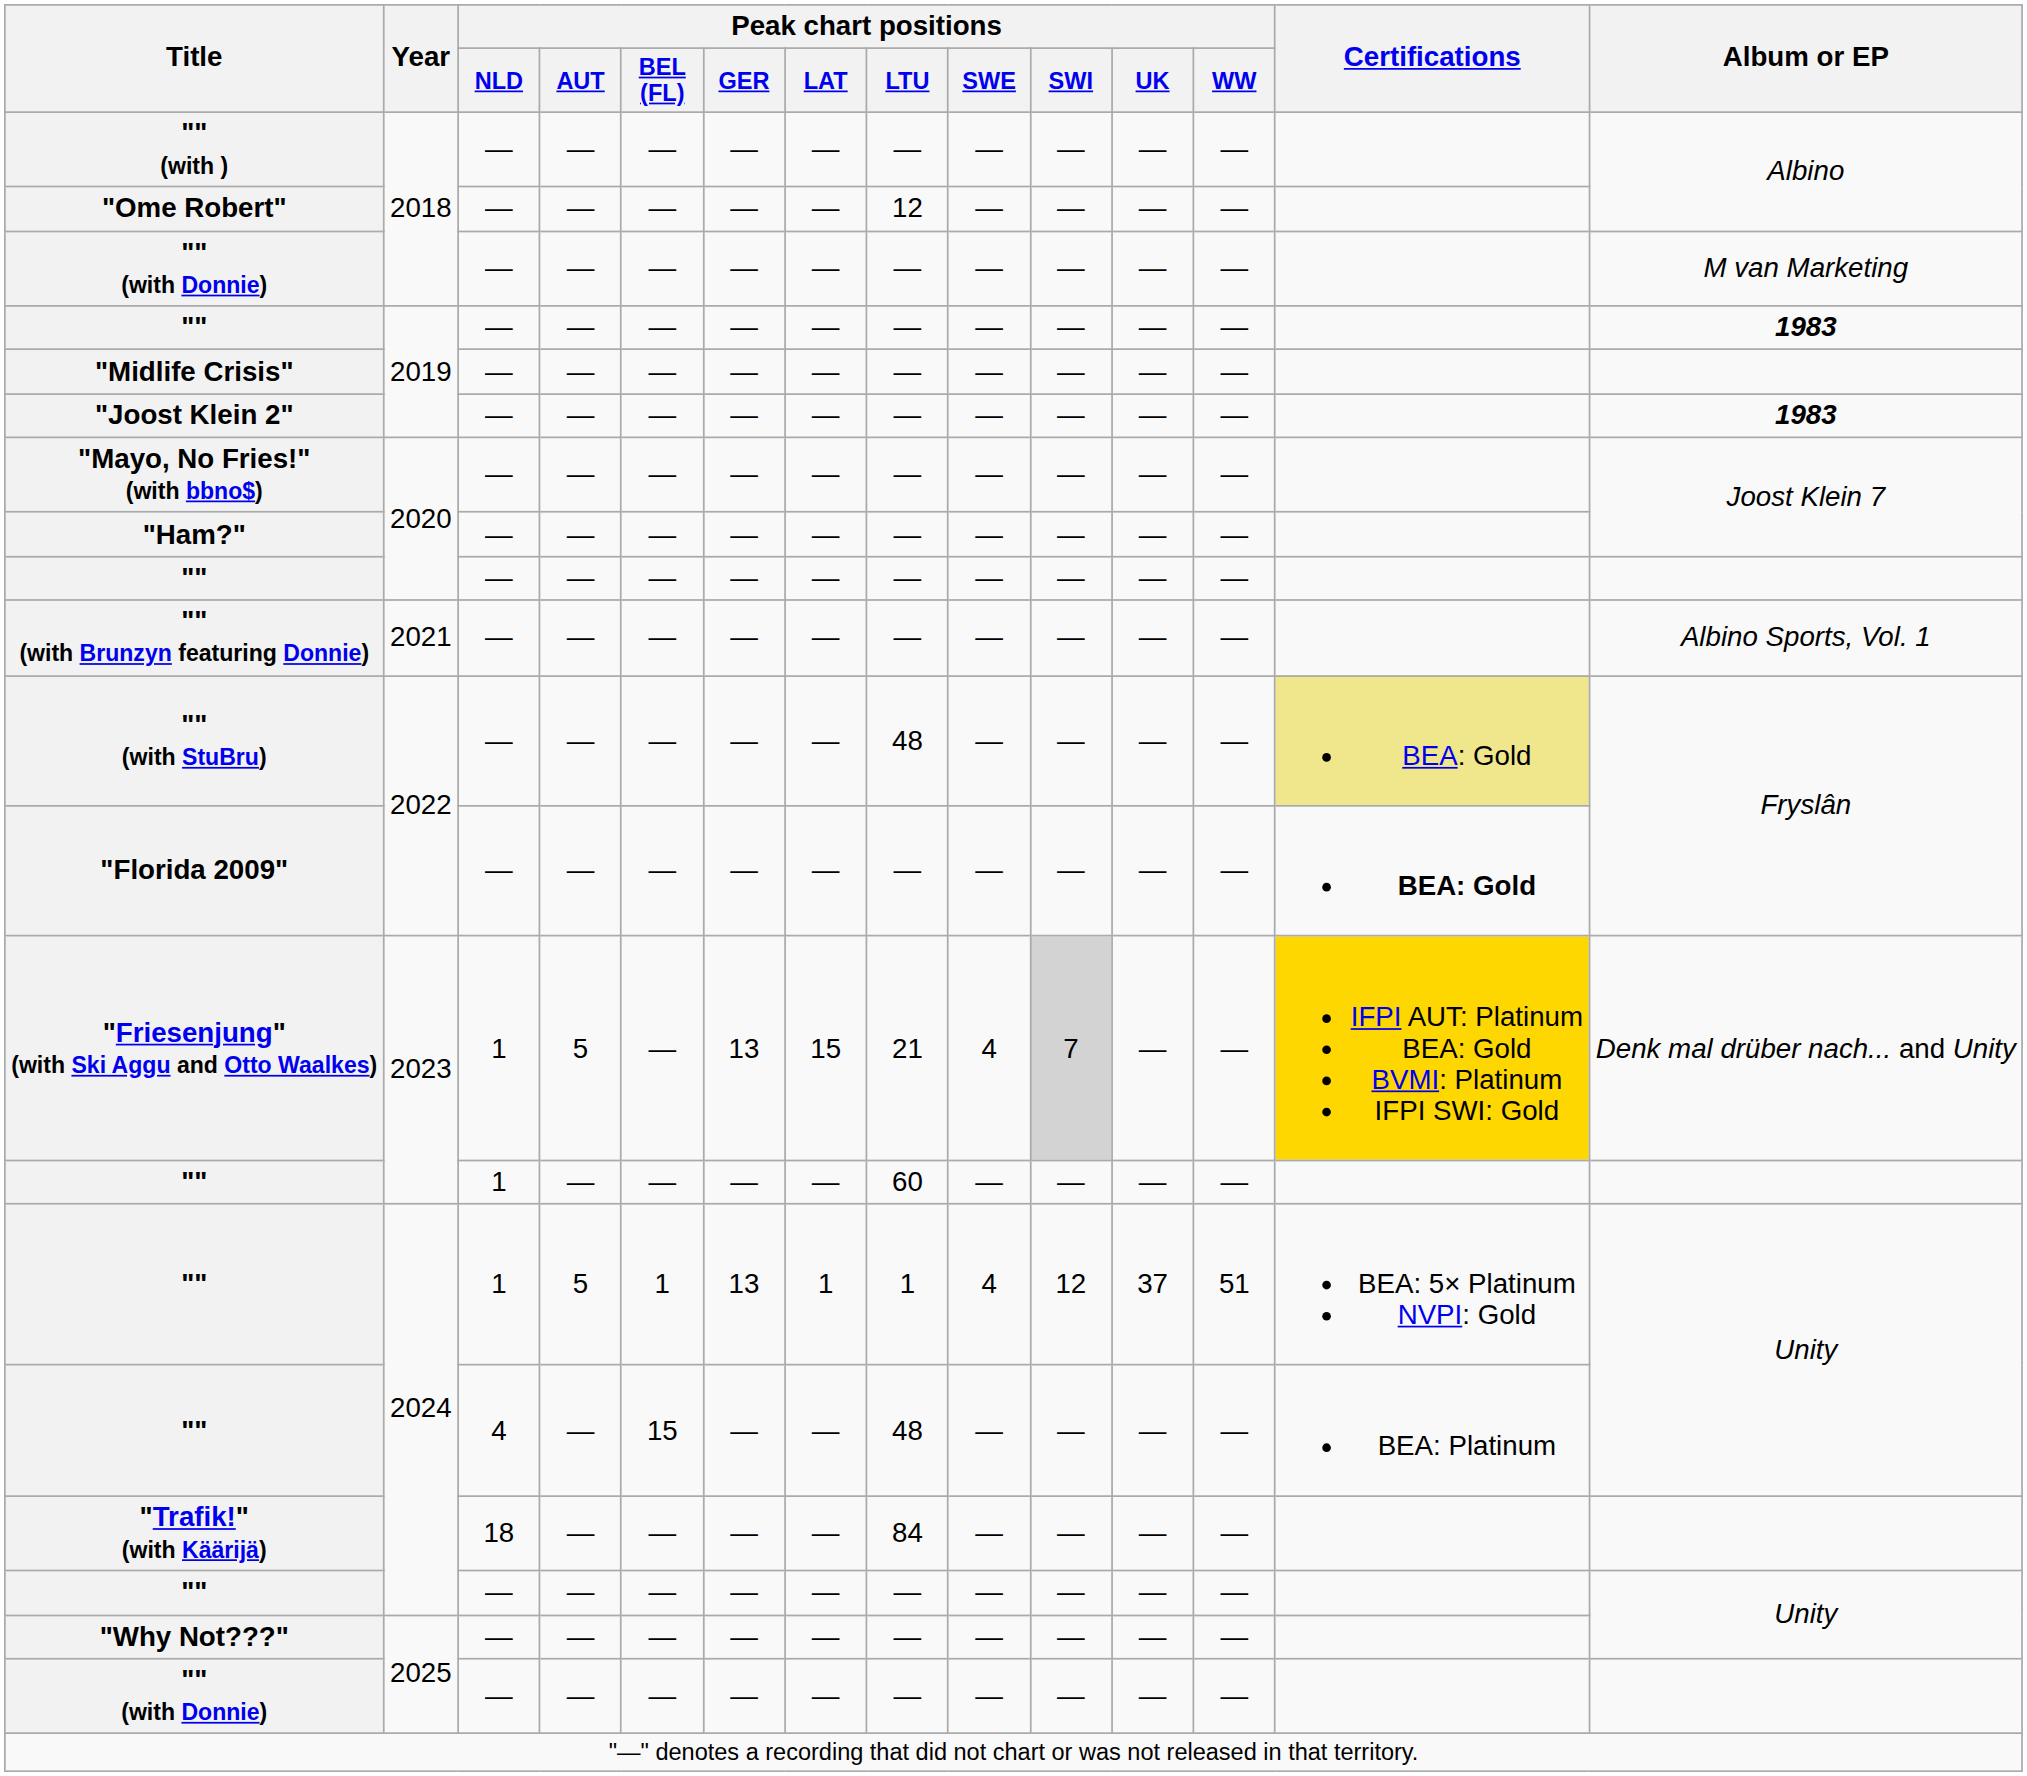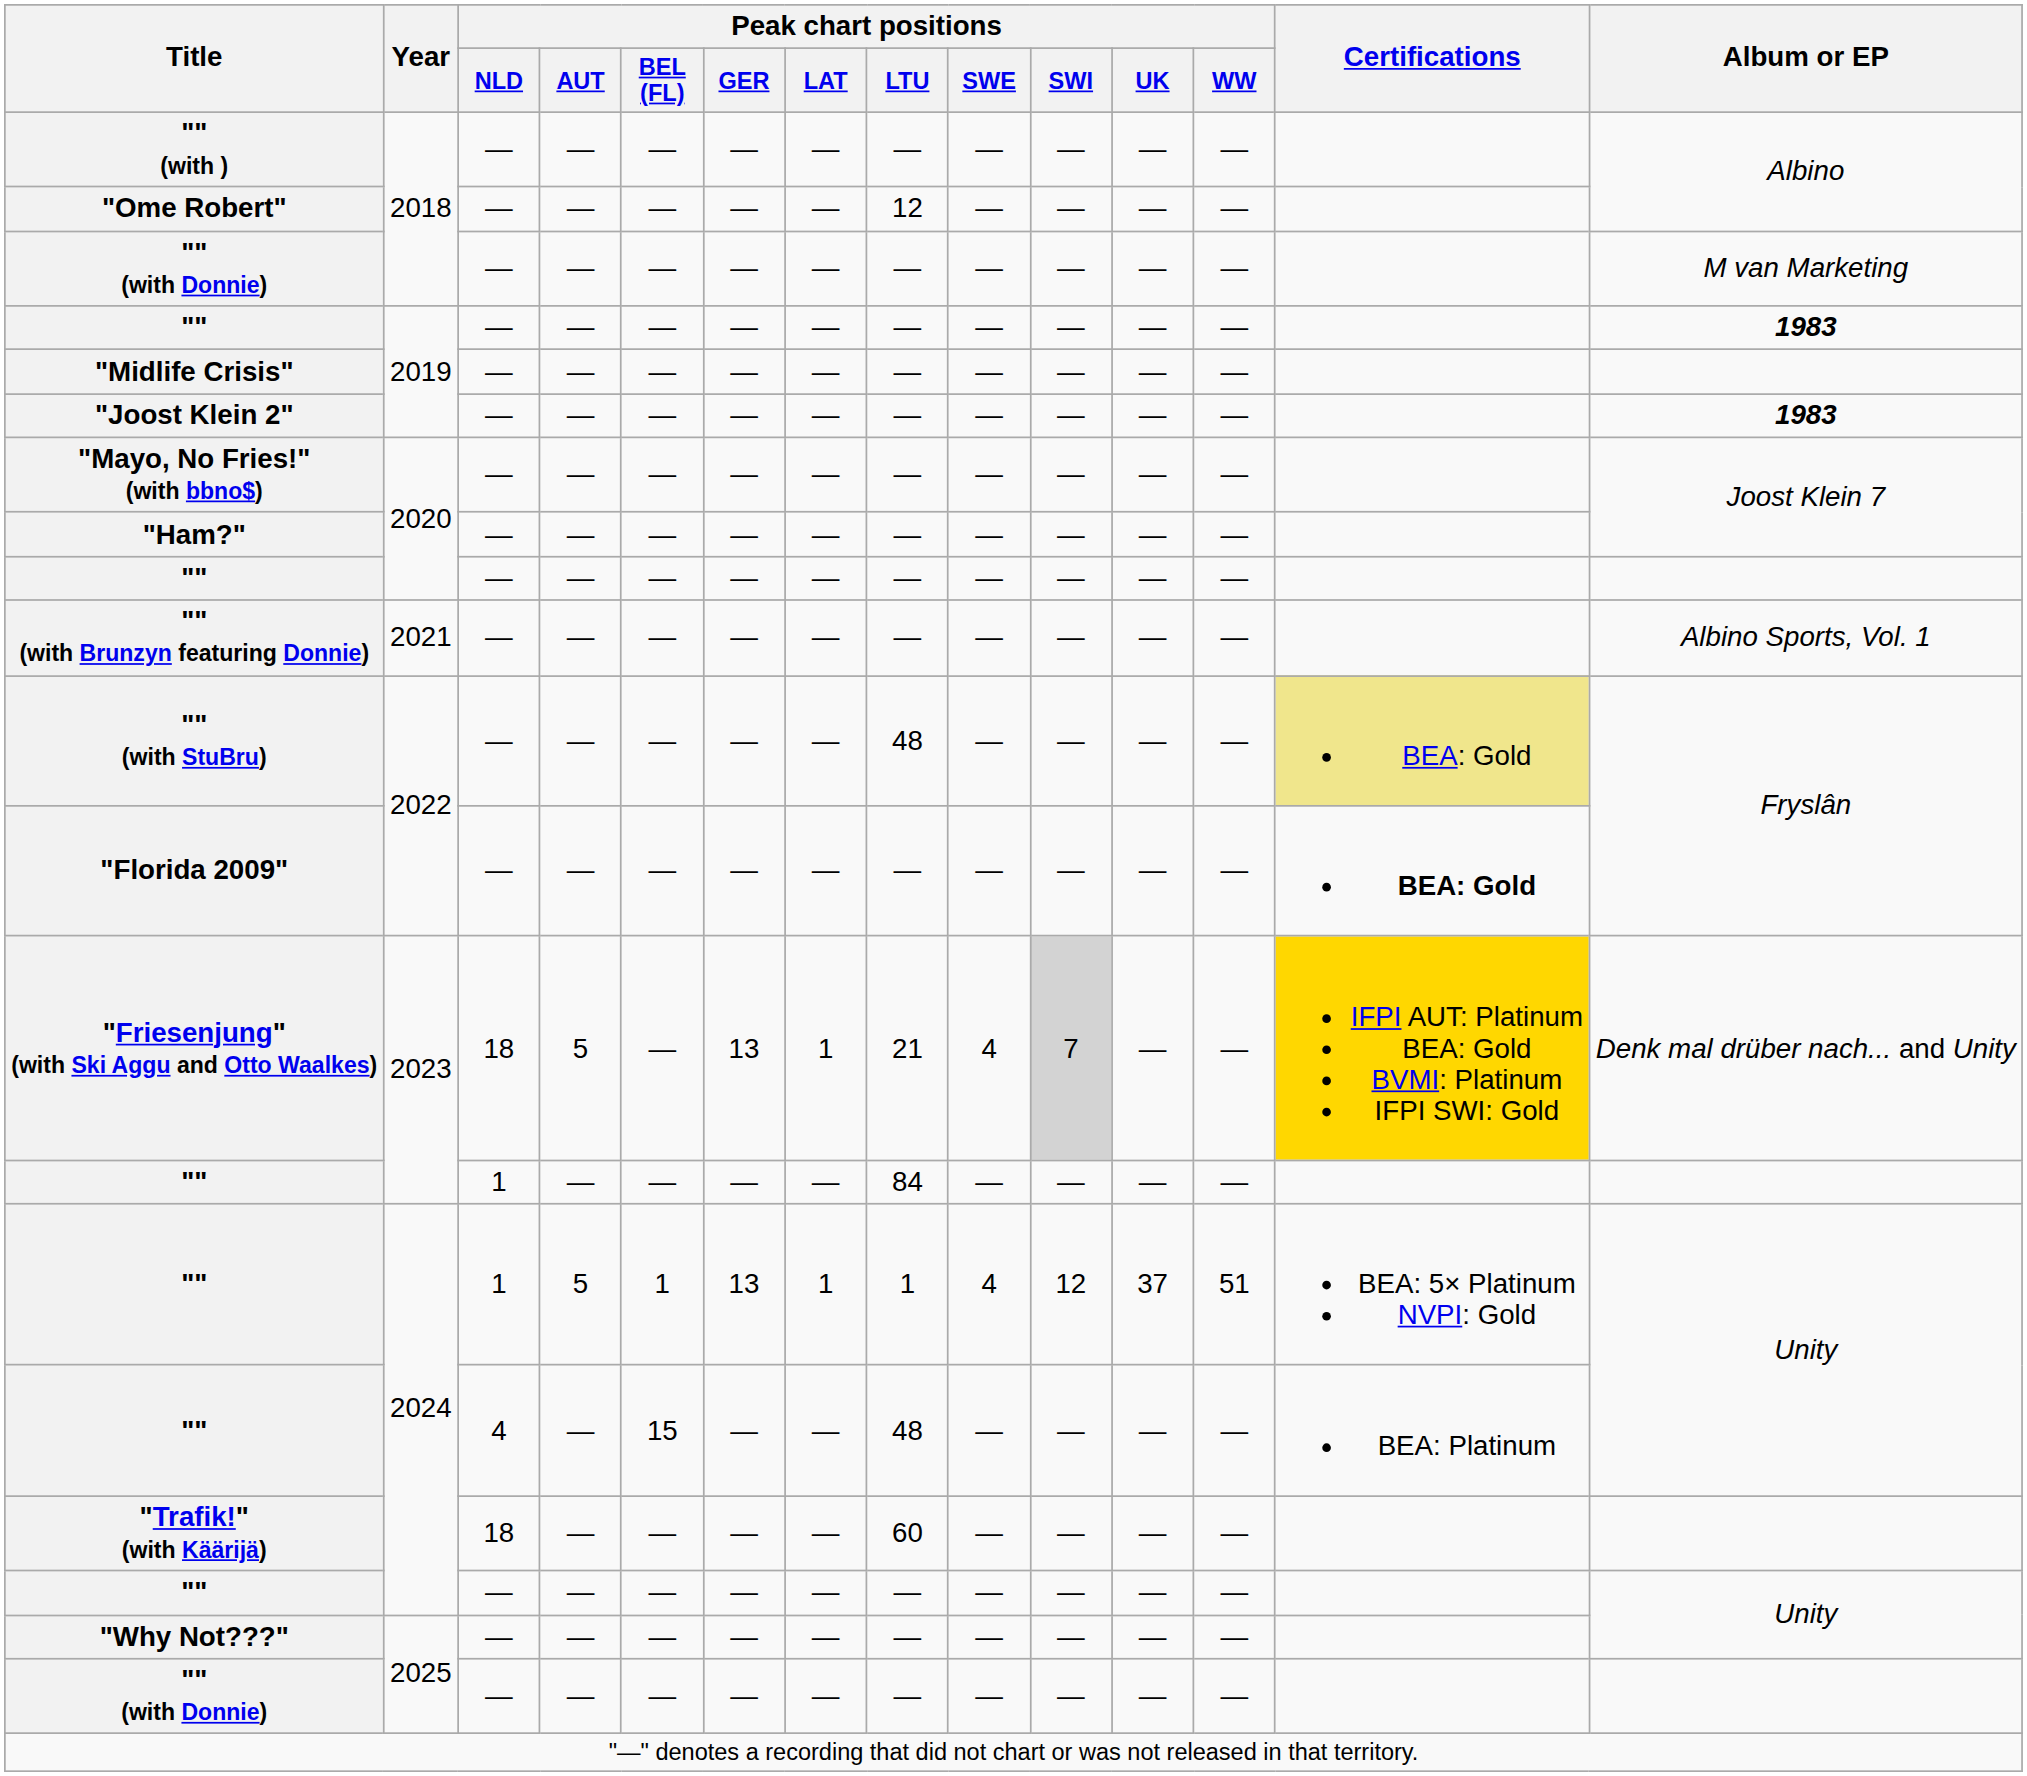 <table class="wikitable plainrowheaders" style="text-align:center;">
 <tr>
 <th scope="col" rowspan="2">Title</th>
 <th scope="col" rowspan="2">Year</th>
 <th scope="col" colspan="10">Peak chart positions</th>
 <th scope="col" rowspan="2"><a href='#'>Certifications</a></th>
 <th scope="col" rowspan="2">Album or EP</th>
 </tr>
 <tr>
 <th scope="col" style="width:3em;font-size:85%;"><a href='#'>NLD</a><br></th>
 <th scope="col" style="width:3em;font-size:85%;"><a href='#'>AUT</a><br></th>
 <th scope="col" style="width:3em;font-size:85%;"><a href='#'>BEL<br>(FL)</a><br></th>
 <th scope="col" style="width:3em;font-size:85%;"><a href='#'>GER</a><br></th>
 <th scope="col" style="width:3em;font-size:85%;"><a href='#'>LAT</a><br></th>
 <th scope="col" style="width:3em;font-size:85%;"><a href='#'>LTU</a><br></th>
 <th scope="col" style="width:3em;font-size:85%;"><a href='#'>SWE</a><br></th>
 <th scope="col" style="width:3em;font-size:85%;"><a href='#'>SWI</a><br></th>
 <th scope="col" style="width:3em;font-size:85%;"><a href='#'>UK</a><br></th>
 <th scope="col" style="width:3em;font-size:85%;"><a href='#'>WW</a><br></th>
 </tr>
 <tr>
 <th scope="row">""<br><small>(with )</small></th>
 <td rowspan="3">2018</td>
 <td>—</td>
 <td>—</td>
 <td>—</td>
 <td>—</td>
 <td>—</td>
 <td>—</td>
 <td>—</td>
 <td>—</td>
 <td>—</td>
 <td>—</td>
 <td></td>
 <td rowspan="2"><em>Albino</em></td>
 </tr>
 <tr>
 <th scope="row">"Ome Robert"</th>
 <td>—</td>
 <td>—</td>
 <td>—</td>
 <td>—</td>
 <td>—</td>
 <td>12</td>
 <td>—</td>
 <td>—</td>
 <td>—</td>
 <td>—</td>
 <td></td>
 </tr>
 <tr>
 <th scope="row">""<br><small>(with <a href='#'>Donnie</a>)</small></th>
 <td>—</td>
 <td>—</td>
 <td>—</td>
 <td>—</td>
 <td>—</td>
 <td>—</td>
 <td>—</td>
 <td>—</td>
 <td>—</td>
 <td>—</td>
 <td></td>
 <td><em>M van Marketing</em></td>
 </tr>
 <tr>
 <th scope="row">""</th>
 <td rowspan="3">2019</td>
 <td>—</td>
 <td>—</td>
 <td>—</td>
 <td>—</td>
 <td>—</td>
 <td>—</td>
 <td>—</td>
 <td>—</td>
 <td>—</td>
 <td>—</td>
 <td></td>
 <td><strong><em>1983</em></strong></td>
 </tr>
 <tr>
 <th scope="row">"Midlife Crisis"</th>
 <td>—</td>
 <td>—</td>
 <td>—</td>
 <td>—</td>
 <td>—</td>
 <td>—</td>
 <td>—</td>
 <td>—</td>
 <td>—</td>
 <td>—</td>
 <td></td>
 <td></td>
 </tr>
 <tr>
 <th scope="row">"Joost Klein 2"</th>
 <td>—</td>
 <td>—</td>
 <td>—</td>
 <td>—</td>
 <td>—</td>
 <td>—</td>
 <td>—</td>
 <td>—</td>
 <td>—</td>
 <td>—</td>
 <td></td>
 <td><strong><em>1983</em></strong></td>
 </tr>
 <tr>
 <th scope="row">"Mayo, No Fries!"<br><small>(with <a href='#'>bbno$</a>)</small></th>
 <td rowspan="3">2020</td>
 <td>—</td>
 <td>—</td>
 <td>—</td>
 <td>—</td>
 <td>—</td>
 <td>—</td>
 <td>—</td>
 <td>—</td>
 <td>—</td>
 <td>—</td>
 <td></td>
 <td rowspan="2"><em>Joost Klein 7</em></td>
 </tr>
 <tr>
 <th scope="row">"Ham?"</th>
 <td>—</td>
 <td>—</td>
 <td>—</td>
 <td>—</td>
 <td>—</td>
 <td>—</td>
 <td>—</td>
 <td>—</td>
 <td>—</td>
 <td>—</td>
 <td></td>
 </tr>
 <tr>
 <th scope="row">""</th>
 <td>—</td>
 <td>—</td>
 <td>—</td>
 <td>—</td>
 <td>—</td>
 <td>—</td>
 <td>—</td>
 <td>—</td>
 <td>—</td>
 <td>—</td>
 <td></td>
 <td></td>
 </tr>
 <tr>
 <th scope="row">""<br><small>(with <a href='#'>Brunzyn</a> featuring <a href='#'>Donnie</a>)</small></th>
 <td>2021</td>
 <td>—</td>
 <td>—</td>
 <td>—</td>
 <td>—</td>
 <td>—</td>
 <td>—</td>
 <td>—</td>
 <td>—</td>
 <td>—</td>
 <td>—</td>
 <td></td>
 <td><em>Albino Sports, Vol. 1</em></td>
 </tr>
 <tr>
 <th scope="row">""<br><small>(with <a href='#'>StuBru</a>)</small></th>
 <td rowspan="2">2022</td>
 <td>—</td>
 <td>—</td>
 <td>—</td>
 <td>—</td>
 <td>—</td>
 <td>48</td>
 <td>—</td>
 <td>—</td>
 <td>—</td>
 <td>—</td>
 <td style="background: khaki;"><br><ul><li><a href='#'>BEA</a>: Gold</li></ul></td>
 <td rowspan="2"><em>Fryslân</em></td>
 </tr>
 <tr>
 <th scope="row">"Florida 2009"</th>
 <td>—</td>
 <td>—</td>
 <td>—</td>
 <td>—</td>
 <td>—</td>
 <td>—</td>
 <td>—</td>
 <td>—</td>
 <td>—</td>
 <td>—</td>
 <td><strong><br><ul><li>BEA: Gold</li></ul></strong></td>
 </tr>
 <tr>
 <th scope="row">"<a href='#'>Friesenjung</a>"<br><small>(with <a href='#'>Ski Aggu</a> and <a href='#'>Otto Waalkes</a>)</small></th>
 <td rowspan="2">2023</td>
-<td>1</td>
+<td>18</td>
 <td>5</td>
 <td>—</td>
 <td>13</td>
-<td>15</td>
+<td>1</td>
 <td>21</td>
 <td>4</td>
 <td style="background: lightgrey;">7</td>
 <td>—</td>
 <td>—</td>
 <td style="background: gold;"><br><ul><li><a href='#'>IFPI</a> AUT: Platinum</li><li>BEA: Gold</li><li><a href='#'>BVMI</a>: Platinum</li><li>IFPI SWI: Gold</li></ul></td>
 <td><em>Denk mal drüber nach...</em> and <em>Unity</em></td>
 </tr>
 <tr>
 <th scope="row">""</th>
 <td>1</td>
 <td>—</td>
 <td>—</td>
 <td>—</td>
 <td>—</td>
-<td>60</td>
+<td>84</td>
 <td>—</td>
 <td>—</td>
 <td>—</td>
 <td>—</td>
 <td></td>
 <td></td>
 </tr>
 <tr>
 <th scope="row">""</th>
 <td rowspan="4">2024</td>
 <td>1</td>
 <td>5</td>
 <td>1</td>
 <td>13</td>
 <td>1</td>
 <td>1</td>
 <td>4</td>
 <td>12</td>
 <td>37</td>
 <td>51</td>
 <td><br><ul><li>BEA: 5× Platinum</li><li><a href='#'>NVPI</a>: Gold</li></ul></td>
 <td rowspan="2"><em>Unity</em></td>
 </tr>
 <tr>
 <th scope="row">""</th>
 <td>4</td>
 <td>—</td>
 <td>15</td>
 <td>—</td>
 <td>—</td>
 <td>48</td>
 <td>—</td>
 <td>—</td>
 <td>—</td>
 <td>—</td>
 <td><br><ul><li>BEA: Platinum</li></ul></td>
 </tr>
 <tr>
 <th scope="row">"<a href='#'>Trafik!</a>" <br><small>(with <a href='#'>Käärijä</a>)</small></th>
 <td>18</td>
 <td>—</td>
 <td>—</td>
 <td>—</td>
 <td>—</td>
-<td>84</td>
+<td>60</td>
 <td>—</td>
 <td>—</td>
 <td>—</td>
 <td>—</td>
 <td></td>
 <td></td>
 </tr>
 <tr>
 <th scope="row">""</th>
 <td>—</td>
 <td>—</td>
 <td>—</td>
 <td>—</td>
 <td>—</td>
 <td>—</td>
 <td>—</td>
 <td>—</td>
 <td>—</td>
 <td>—</td>
 <td></td>
 <td rowspan="2"><em>Unity</em></td>
 </tr>
 <tr>
 <th scope="row">"Why Not???"</th>
 <td rowspan="2">2025</td>
 <td>—</td>
 <td>—</td>
 <td>—</td>
 <td>—</td>
 <td>—</td>
 <td>—</td>
 <td>—</td>
 <td>—</td>
 <td>—</td>
 <td>—</td>
 <td></td>
 </tr>
 <tr>
 <th scope="row">""<br><small>(with <a href='#'>Donnie</a>)</small></th>
 <td>—</td>
 <td>—</td>
 <td>—</td>
 <td>—</td>
 <td>—</td>
 <td>—</td>
 <td>—</td>
 <td>—</td>
 <td>—</td>
 <td>—</td>
 <td></td>
 <td></td>
 </tr>
 <tr>
 <td colspan="14" style="font-size:85%">"—" denotes a recording that did not chart or was not released in that territory.</td>
 </tr>
 </table>
